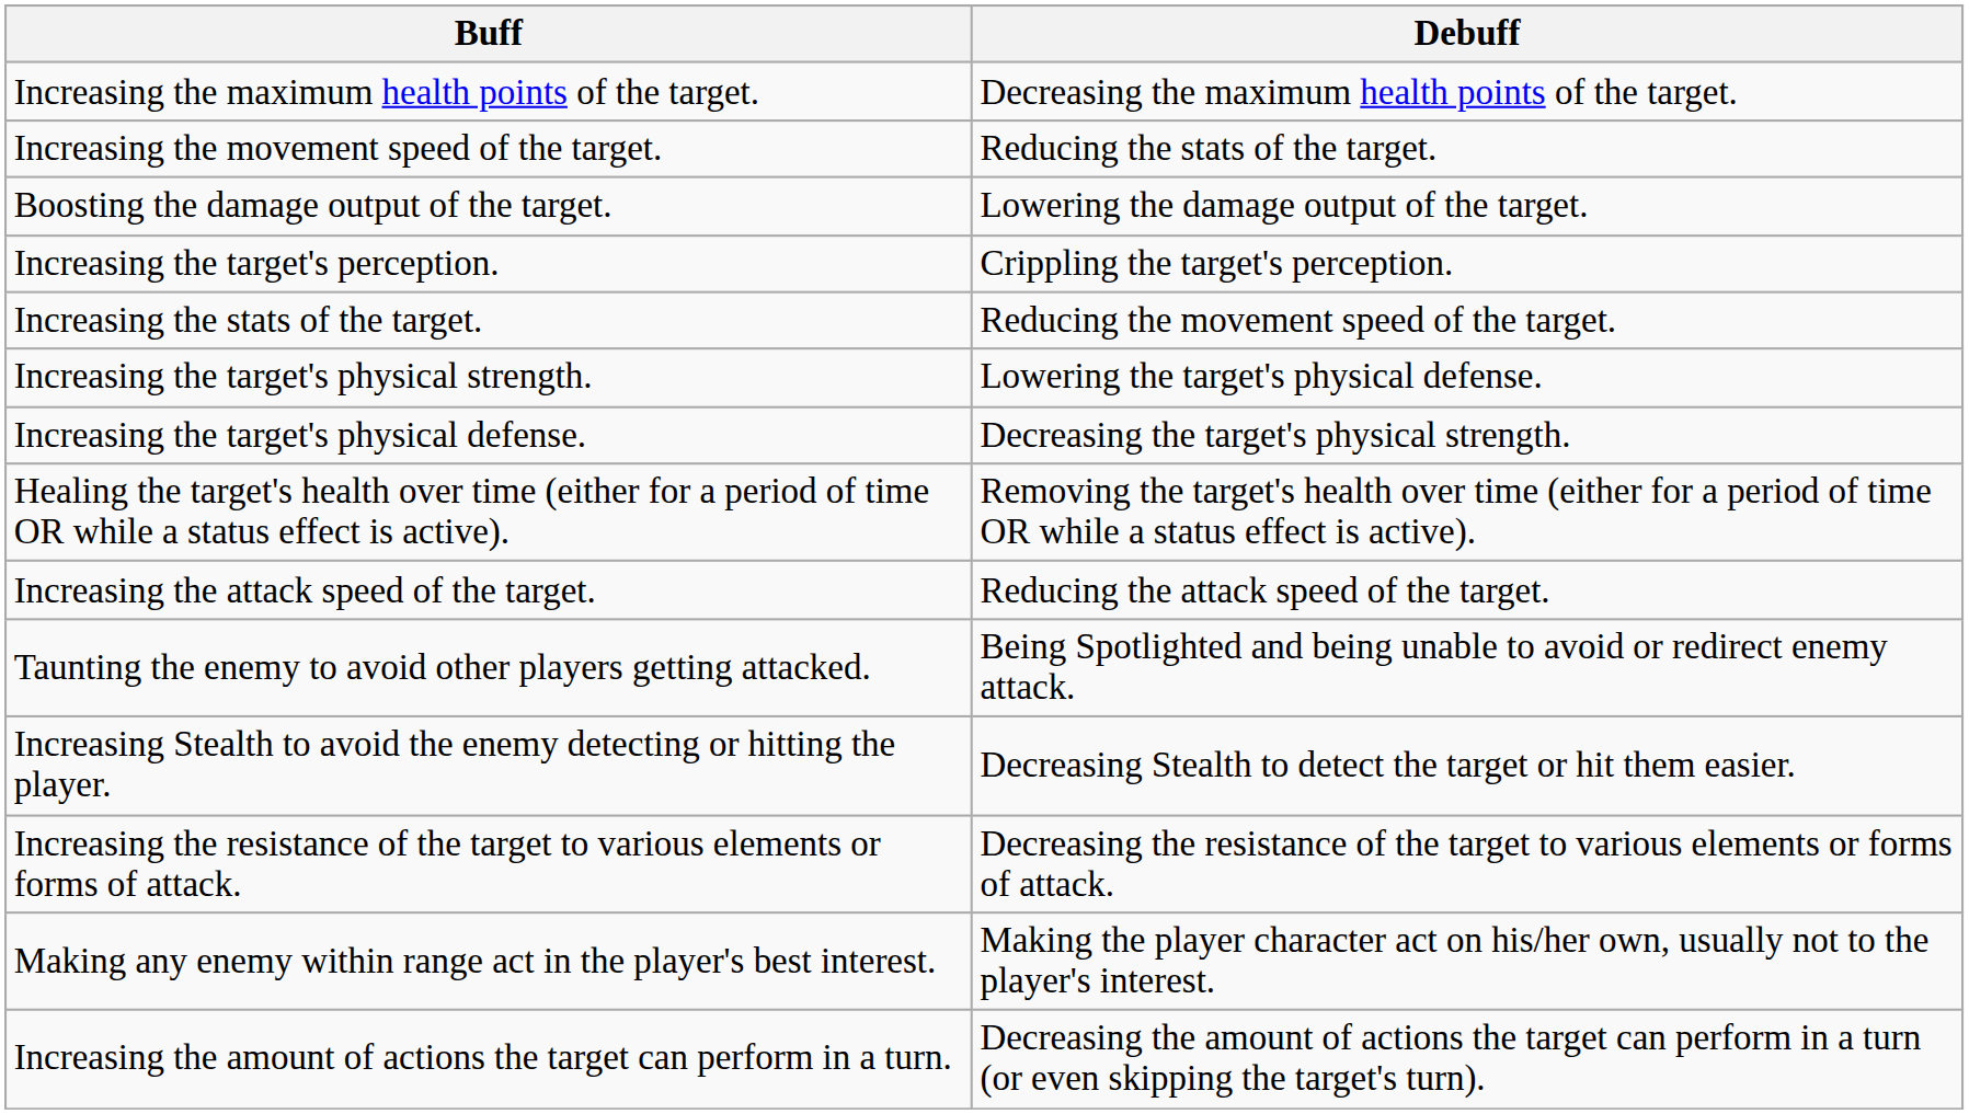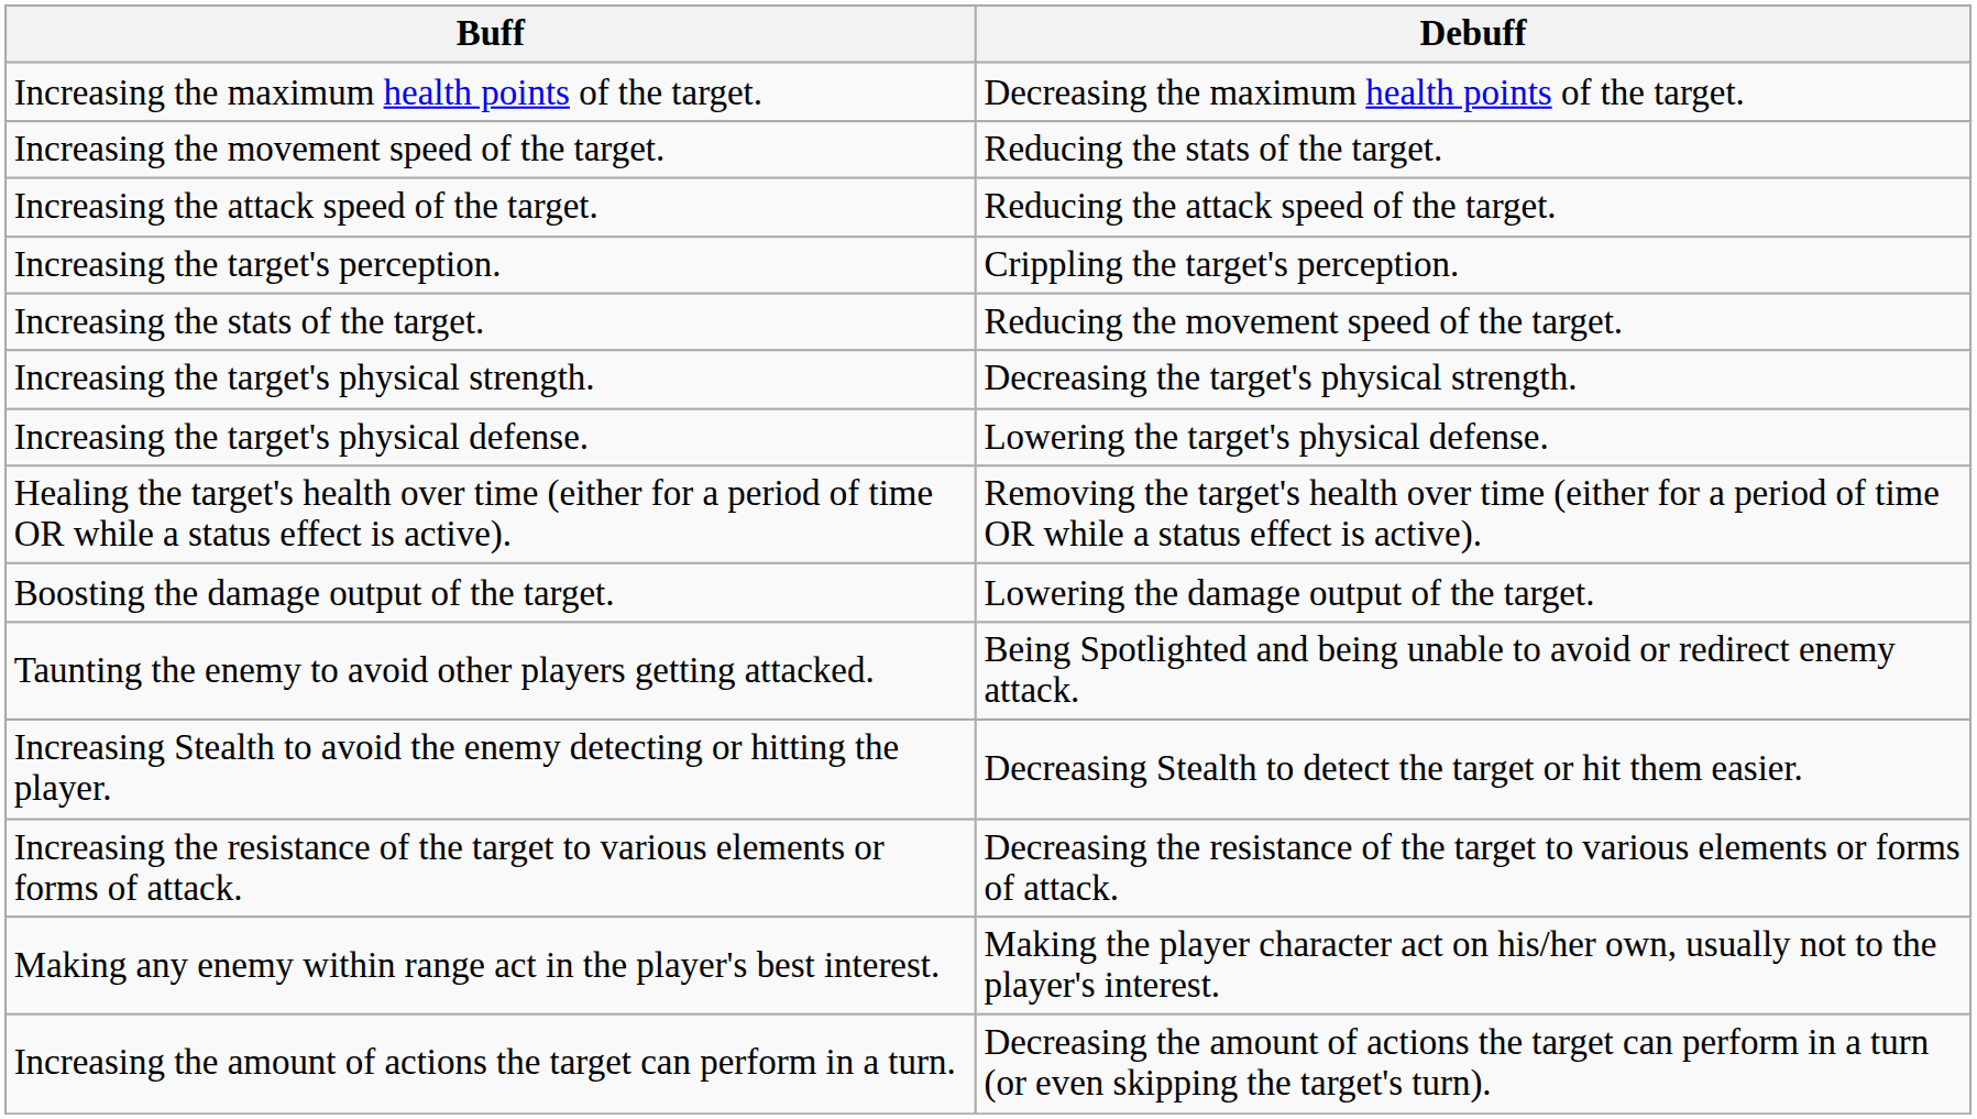 <table class="wikitable">
 <tr>
 <th>Buff</th>
 <th>Debuff</th>
 </tr>
 <tr>
 <td>Increasing the maximum <a href='#'>health points</a> of the target.</td>
 <td>Decreasing the maximum <a href='#'>health points</a> of the target.</td>
 </tr>
 <tr>
 <td>Increasing the movement speed of the target.</td>
 <td>Reducing the stats of the target.</td>
 </tr>
 <tr>
-<td>Boosting the damage output of the target.</td>
-<td>Lowering the damage output of the target.</td>
+<td>Increasing the attack speed of the target.</td>
+<td>Reducing the attack speed of the target.</td>
 </tr>
 <tr>
 <td>Increasing the target's perception.</td>
 <td>Crippling the target's perception.</td>
 </tr>
 <tr>
 <td>Increasing the stats of the target.</td>
 <td>Reducing the movement speed of the target.</td>
 </tr>
 <tr>
 <td>Increasing the target's physical strength.</td>
-<td>Lowering the target's physical defense.</td>
+<td>Decreasing the target's physical strength.</td>
 </tr>
 <tr>
 <td>Increasing the target's physical defense.</td>
-<td>Decreasing the target's physical strength.</td>
+<td>Lowering the target's physical defense.</td>
 </tr>
 <tr>
 <td>Healing the target's health over time (either for a period of time OR while a status effect is active).</td>
 <td>Removing the target's health over time (either for a period of time OR while a status effect is active).</td>
 </tr>
 <tr>
-<td>Increasing the attack speed of the target.</td>
-<td>Reducing the attack speed of the target.</td>
+<td>Boosting the damage output of the target.</td>
+<td>Lowering the damage output of the target.</td>
 </tr>
 <tr>
 <td>Taunting the enemy to avoid other players getting attacked.</td>
 <td>Being Spotlighted and being unable to avoid or redirect enemy attack.</td>
 </tr>
 <tr>
 <td>Increasing Stealth to avoid the enemy detecting or hitting the player.</td>
 <td>Decreasing Stealth to detect the target or hit them easier.</td>
 </tr>
 <tr>
 <td>Increasing the resistance of the target to various elements or forms of attack.</td>
 <td>Decreasing the resistance of the target to various elements or forms of attack.</td>
 </tr>
 <tr>
 <td>Making any enemy within range act in the player's best interest.</td>
 <td>Making the player character act on his/her own, usually not to the player's interest.</td>
 </tr>
 <tr>
 <td>Increasing the amount of actions the target can perform in a turn.</td>
 <td>Decreasing the amount of actions the target can perform in a turn (or even skipping the target's turn).</td>
 </tr>
 </table>
